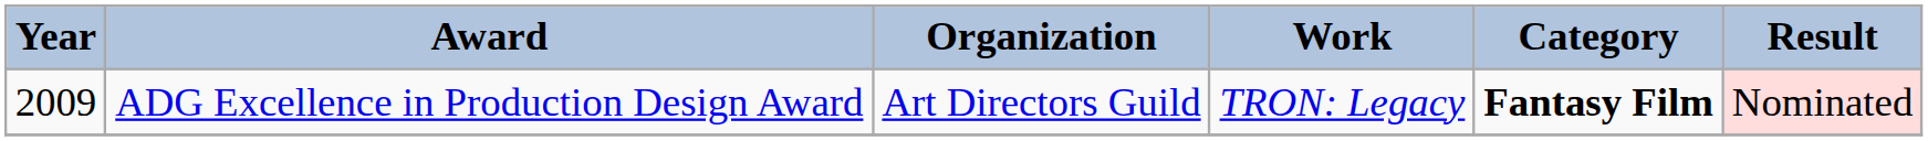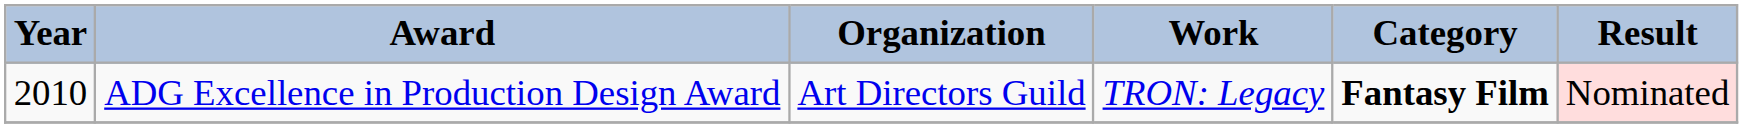 <table class="wikitable">
 <tr>
 <th style="background:#B0C4DE;">Year</th>
 <th style="background:#B0C4DE;">Award</th>
 <th style="background:#B0C4DE;">Organization</th>
 <th style="background:#B0C4DE;">Work</th>
 <th style="background:#B0C4DE;">Category</th>
 <th style="background:#B0C4DE;">Result</th>
 </tr>
 <tr>
-<td>2009</td>
+<td>2010</td>
 <td><a href='#'>ADG Excellence in Production Design Award</a></td>
 <td><a href='#'>Art Directors Guild</a></td>
 <td><em><a href='#'>TRON: Legacy</a></em></td>
 <td><strong>Fantasy Film</strong></td>
 <td style="background: #ffdddd">Nominated</td>
 </tr>
 <tr>
 </tr>
 </table>
